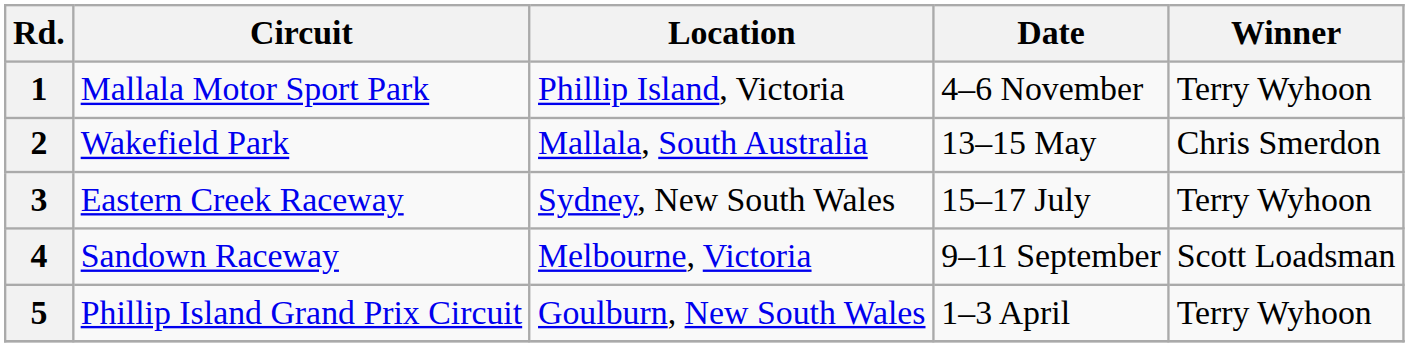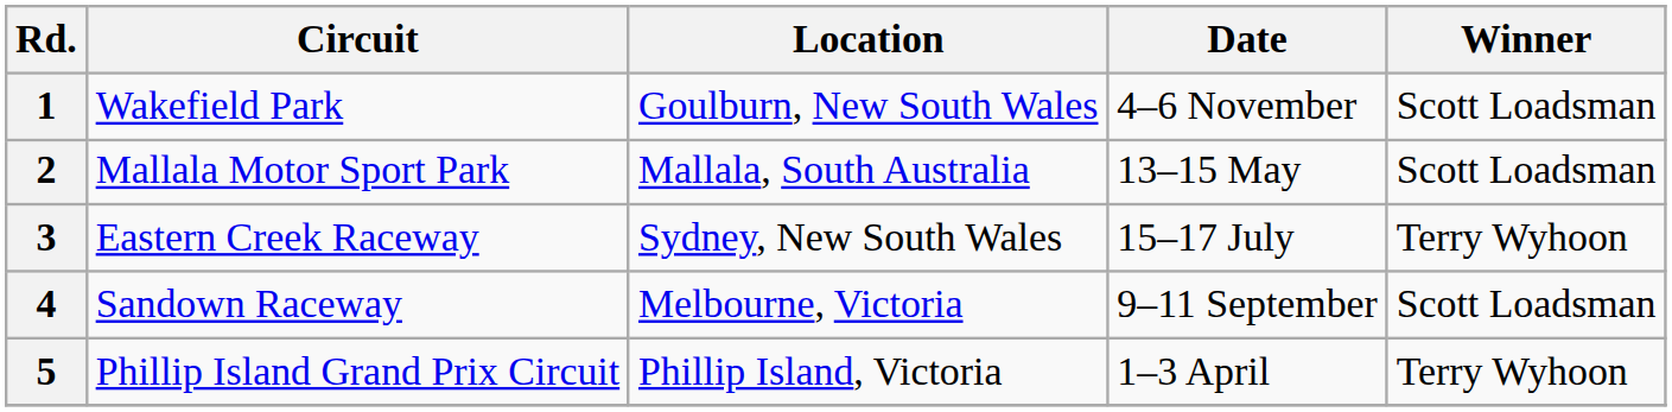 <table class="wikitable" style="font-size: 90%">
 <tr>
 <th>Rd.</th>
 <th>Circuit</th>
 <th>Location</th>
 <th>Date</th>
 <th>Winner</th>
 </tr>
 <tr>
 <th>1</th>
-<td><a href='#'>Mallala Motor Sport Park</a></td>
-<td><a href='#'>Phillip Island</a>, Victoria</td>
+<td><a href='#'>Wakefield Park</a></td>
+<td><a href='#'>Goulburn</a>, <a href='#'>New South Wales</a></td>
 <td>4–6 November</td>
-<td>Terry Wyhoon</td>
+<td>Scott Loadsman</td>
 </tr>
 <tr>
 <th>2</th>
-<td><a href='#'>Wakefield Park</a></td>
+<td><a href='#'>Mallala Motor Sport Park</a></td>
 <td><a href='#'>Mallala</a>, <a href='#'>South Australia</a></td>
 <td>13–15 May</td>
-<td>Chris Smerdon</td>
+<td>Scott Loadsman</td>
 </tr>
 <tr>
 <th>3</th>
 <td><a href='#'>Eastern Creek Raceway</a></td>
 <td><a href='#'>Sydney</a>, New South Wales</td>
 <td>15–17 July</td>
 <td>Terry Wyhoon</td>
 </tr>
 <tr>
 <th>4</th>
 <td><a href='#'>Sandown Raceway</a></td>
 <td><a href='#'>Melbourne</a>, <a href='#'>Victoria</a></td>
 <td>9–11 September</td>
 <td>Scott Loadsman</td>
 </tr>
 <tr>
 <th>5</th>
 <td><a href='#'>Phillip Island Grand Prix Circuit</a></td>
-<td><a href='#'>Goulburn</a>, <a href='#'>New South Wales</a></td>
+<td><a href='#'>Phillip Island</a>, Victoria</td>
 <td>1–3 April</td>
 <td>Terry Wyhoon</td>
 </tr>
 <tr>
 </tr>
 </table>
